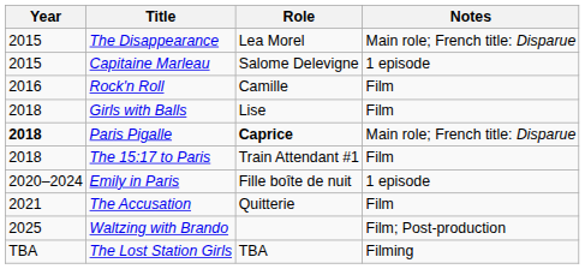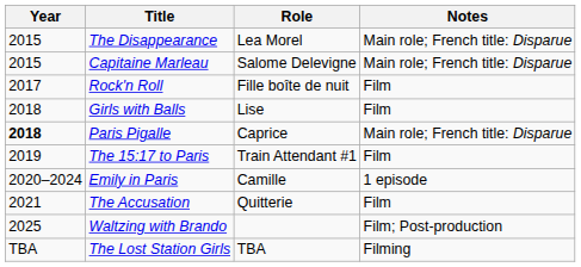 <table class="wikitable sortable">
 <tr>
 <th>Year</th>
 <th>Title</th>
 <th>Role</th>
 <th class="unsortable">Notes</th>
 </tr>
 <tr>
 <td>2015</td>
 <td><em><a href='#'>The Disappearance</a></em></td>
 <td>Lea Morel</td>
 <td>Main role; French title: <em>Disparue</em></td>
 </tr>
 <tr>
 <td>2015</td>
 <td><em><a href='#'>Capitaine Marleau</a></em></td>
 <td>Salome Delevigne</td>
-<td>1 episode</td>
+<td>Main role; French title: <em>Disparue</em></td>
 </tr>
 <tr>
-<td>2016</td>
+<td>2017</td>
 <td><em><a href='#'>Rock'n Roll</a></em></td>
-<td>Camille</td>
+<td>Fille boîte de nuit</td>
 <td>Film</td>
 </tr>
 <tr>
 <td>2018</td>
 <td><em><a href='#'>Girls with Balls</a></em></td>
 <td>Lise</td>
 <td>Film</td>
 </tr>
 <tr>
 <td><strong>2018</strong></td>
 <td><em><a href='#'>Paris Pigalle</a></em></td>
-<td><strong>Caprice</strong></td>
+<td>Caprice</td>
 <td>Main role; French title: <em>Disparue</em></td>
 </tr>
 <tr>
-<td>2018</td>
+<td>2019</td>
 <td><em><a href='#'>The 15:17 to Paris</a></em></td>
 <td>Train Attendant #1</td>
 <td>Film</td>
 </tr>
 <tr>
 <td>2020–2024</td>
 <td><em><a href='#'>Emily in Paris</a></em></td>
-<td>Fille boîte de nuit</td>
+<td>Camille</td>
 <td>1 episode</td>
 </tr>
 <tr>
 <td>2021</td>
 <td><em><a href='#'>The Accusation</a></em></td>
 <td>Quitterie</td>
 <td>Film</td>
 </tr>
 <tr>
 <td>2025</td>
 <td><em><a href='#'>Waltzing with Brando</a></em></td>
 <td></td>
 <td>Film; Post-production</td>
 </tr>
 <tr>
 <td>TBA</td>
 <td><em><a href='#'>The Lost Station Girls</a></td>
 <td>TBA</td>
 <td>Filming</td>
 </tr>
 </table>
